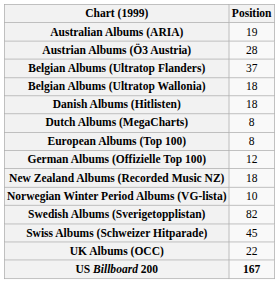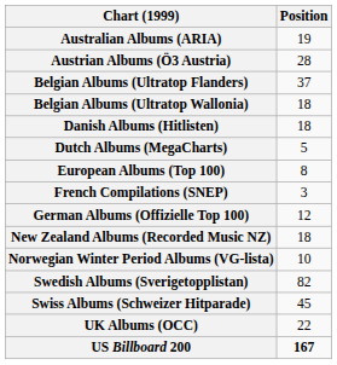 <table class="wikitable sortable plainrowheaders" style="text-align:center">
 <tr>
 <th scope="col">Chart (1999)</th>
 <th scope="col">Position</th>
 </tr>
 <tr>
 <th scope="row">Australian Albums (ARIA)</th>
 <td>19</td>
 </tr>
 <tr>
 <th scope="row">Austrian Albums (Ö3 Austria)</th>
 <td>28</td>
 </tr>
 <tr>
 <th scope="row">Belgian Albums (Ultratop Flanders)</th>
 <td>37</td>
 </tr>
 <tr>
 <th scope="row">Belgian Albums (Ultratop Wallonia)</th>
 <td>18</td>
 </tr>
 <tr>
 <th scope="row">Danish Albums (Hitlisten)</th>
 <td>18</td>
 </tr>
 <tr>
 <th scope="row">Dutch Albums (MegaCharts)</th>
-<td>8</td>
+<td>5</td>
 </tr>
 <tr>
 <th scope="row">European Albums (Top 100)</th>
 <td>8</td>
+</tr>
+<tr>
+<th scope="row">French Compilations (SNEP)</th>
+<td>3</td>
 </tr>
 <tr>
 <th scope="row">German Albums (Offizielle Top 100)</th>
 <td>12</td>
 </tr>
 <tr>
 <th scope="row">New Zealand Albums (Recorded Music NZ)</th>
 <td>18</td>
 </tr>
 <tr>
 <th scope="row">Norwegian Winter Period Albums (VG-lista)</th>
 <td>10</td>
 </tr>
 <tr>
 <th scope="row">Swedish Albums (Sverigetopplistan)</th>
 <td>82</td>
 </tr>
 <tr>
 <th scope="row">Swiss Albums (Schweizer Hitparade)</th>
 <td>45</td>
 </tr>
 <tr>
 <th scope="row">UK Albums (OCC)</th>
 <td>22</td>
 </tr>
 <tr>
 <th scope="row">US <em>Billboard</em> 200</th>
 <td><strong>167</strong></td>
 </tr>
 </table>
